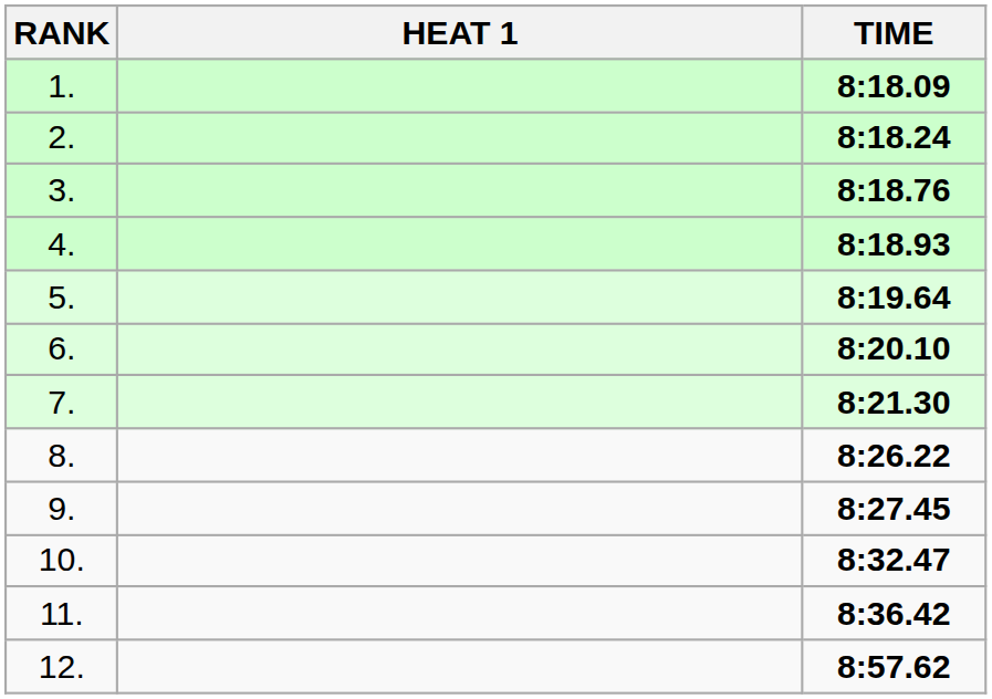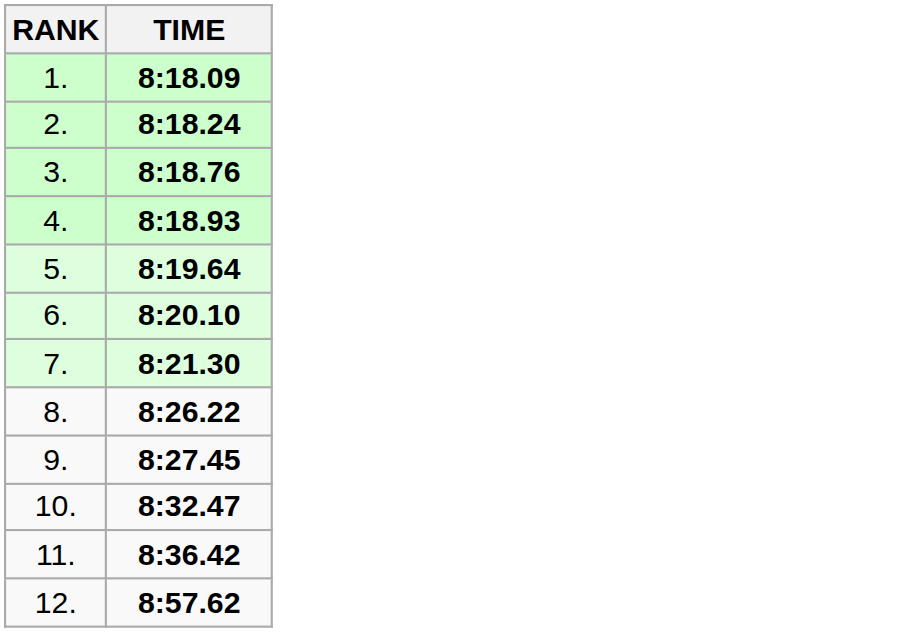 <table class="wikitable" style="border-collapse: collapse; font-size: 90%;">
 <tr>
 <th>RANK</th>
-<th style="width: 20em">HEAT 1</th>
 <th style="width: 5em">TIME</th>
 </tr>
 <tr style="background:#ccffcc;">
 <td align="center">1.</td>
-<td></td>
 <td align="center"><strong>8:18.09</strong></td>
 </tr>
 <tr style="background:#ccffcc;">
 <td align="center">2.</td>
-<td></td>
 <td align="center"><strong>8:18.24</strong></td>
 </tr>
 <tr style="background:#ccffcc;">
 <td align="center">3.</td>
-<td></td>
 <td align="center"><strong>8:18.76</strong></td>
 </tr>
 <tr style="background:#ccffcc;">
 <td align="center">4.</td>
-<td></td>
 <td align="center"><strong>8:18.93</strong></td>
 </tr>
 <tr style="background:#ddffdd;">
 <td align="center">5.</td>
-<td></td>
 <td align="center"><strong>8:19.64</strong></td>
 </tr>
 <tr style="background:#ddffdd;">
 <td align="center">6.</td>
-<td></td>
 <td align="center"><strong>8:20.10</strong></td>
 </tr>
 <tr style="background:#ddffdd;">
 <td align="center">7.</td>
-<td></td>
 <td align="center"><strong>8:21.30</strong></td>
 </tr>
 <tr>
 <td align="center">8.</td>
-<td></td>
 <td align="center"><strong>8:26.22</strong></td>
 </tr>
 <tr>
 <td align="center">9.</td>
-<td></td>
 <td align="center"><strong>8:27.45</strong></td>
 </tr>
 <tr>
 <td align="center">10.</td>
-<td></td>
 <td align="center"><strong>8:32.47</strong></td>
 </tr>
 <tr>
 <td align="center">11.</td>
-<td></td>
 <td align="center"><strong>8:36.42</strong></td>
 </tr>
 <tr>
 <td align="center">12.</td>
-<td></td>
 <td align="center"><strong>8:57.62</strong></td>
 </tr>
 </table>
